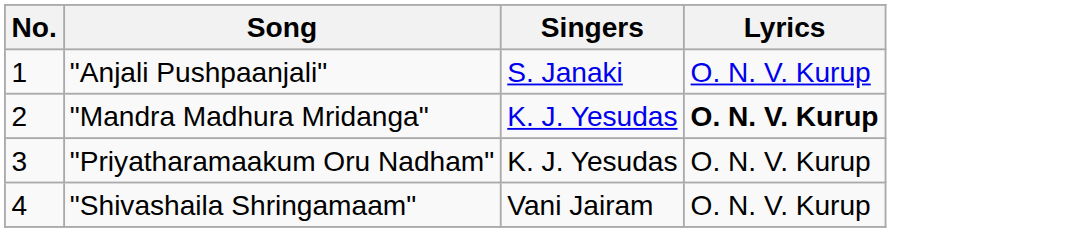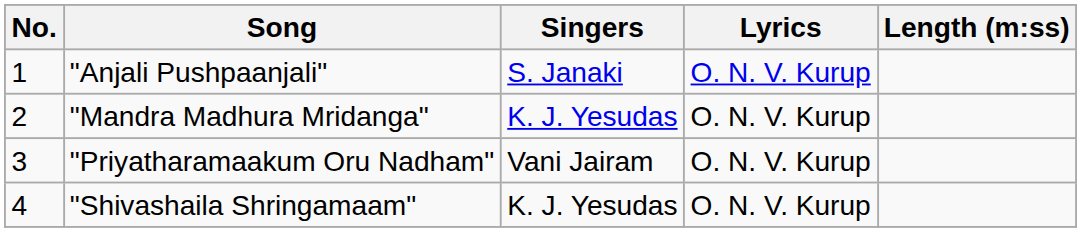 <table class="wikitable" style="font-size:95%;">
 <tr>
 <th>No.</th>
 <th>Song</th>
 <th>Singers</th>
 <th>Lyrics</th>
+<th>Length (m:ss)</th>
 </tr>
 <tr>
 <td>1</td>
 <td>"Anjali Pushpaanjali"</td>
 <td><a href='#'>S. Janaki</a></td>
 <td><a href='#'>O. N. V. Kurup</a></td>
+<td></td>
 </tr>
 <tr>
 <td>2</td>
 <td>"Mandra Madhura Mridanga"</td>
 <td><a href='#'>K. J. Yesudas</a></td>
-<td><strong>O. N. V. Kurup</strong></td>
+<td>O. N. V. Kurup</td>
+<td></td>
 </tr>
 <tr>
 <td>3</td>
 <td>"Priyatharamaakum Oru Nadham"</td>
-<td>K. J. Yesudas</td>
+<td>Vani Jairam</td>
 <td>O. N. V. Kurup</td>
+<td></td>
 </tr>
 <tr>
 <td>4</td>
 <td>"Shivashaila Shringamaam"</td>
-<td>Vani Jairam</td>
+<td>K. J. Yesudas</td>
 <td>O. N. V. Kurup</td>
+<td></td>
 </tr>
 </table>
